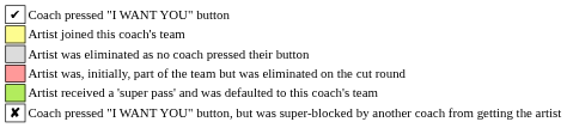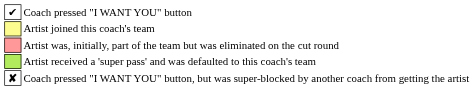 <table class="toccolours" style="font-size: 100%">
 <tr>
 <td style="background:white; border:1px solid black"> ✔ </td>
 <td>Coach pressed "I WANT YOU" button</td>
 </tr>
 <tr>
 <td style="background:#fdfc8f; border:1px solid black">    </td>
 <td>Artist joined this coach's team</td>
-</tr>
-<tr>
-<td style="background:#dcdcdc; border:1px solid black">    </td>
-<td>Artist was eliminated as no coach pressed their button</td>
 </tr>
 <tr>
 <td style="background:#ff9999; border:1px solid black">    </td>
 <td>Artist was, initially, part of the team but was eliminated on the cut round</td>
 </tr>
 <tr>
 <td style="background:#B2EC5D; border:1px solid black">    </td>
 <td>Artist received a 'super pass' and was defaulted to this coach's team</td>
 </tr>
 <tr>
 <td style="background:white; border:1px solid black"> <strong>✘</strong> </td>
 <td>Coach pressed "I WANT YOU" button, but was super-blocked by another coach from getting the artist</td>
 </tr>
 <tr>
 <td></td>
 <td><br></td>
 </tr>
 </table>
